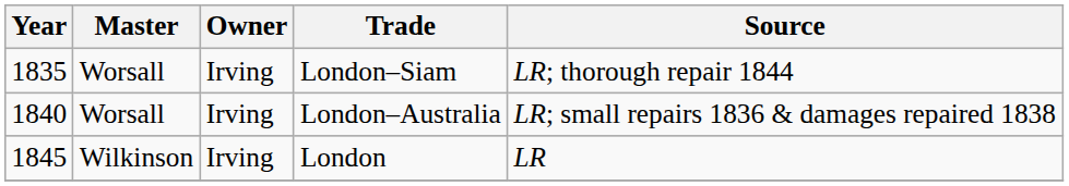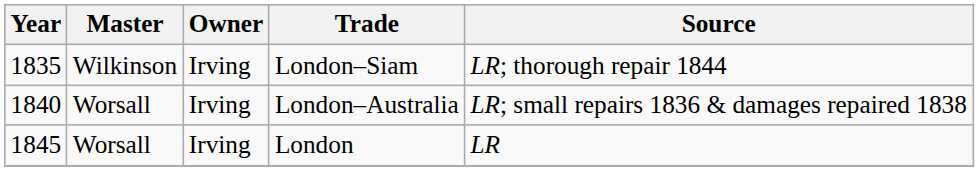 <table class="sortable wikitable">
 <tr>
 <th>Year</th>
 <th>Master</th>
 <th>Owner</th>
 <th>Trade</th>
 <th>Source</th>
 </tr>
 <tr>
 <td>1835</td>
-<td>Worsall</td>
+<td>Wilkinson</td>
 <td>Irving</td>
 <td>London–Siam</td>
 <td><em>LR</em>; thorough repair 1844</td>
 </tr>
 <tr>
 <td>1840</td>
 <td>Worsall</td>
 <td>Irving</td>
 <td>London–Australia</td>
 <td><em>LR</em>; small repairs 1836 & damages repaired 1838</td>
 </tr>
 <tr>
 <td>1845</td>
-<td>Wilkinson</td>
+<td>Worsall</td>
 <td>Irving</td>
 <td>London</td>
 <td><em>LR</em></td>
 </tr>
 <tr>
 </tr>
 </table>
